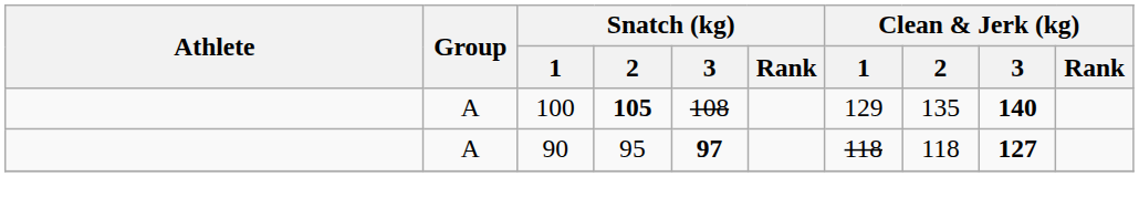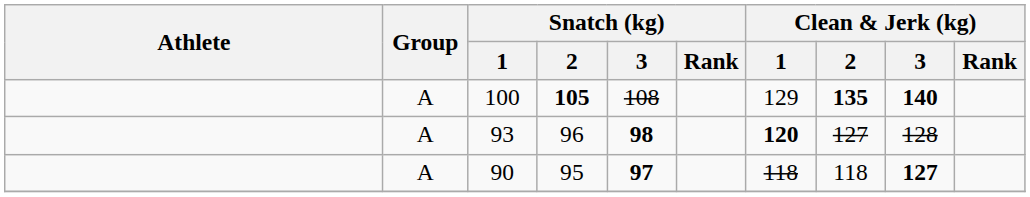 <table class = "wikitable sortable" style="text-align:center;">
 <tr>
 <th rowspan=2 class="unsortable" width=250>Athlete</th>
 <th rowspan=2 class="unsortable" width=50>Group</th>
 <th colspan=4>Snatch (kg)</th>
 <th colspan=4>Clean & Jerk (kg)</th>
 </tr>
 <tr>
 <th width=40 class="unsortable">1</th>
 <th width=40 class="unsortable">2</th>
 <th width=40 class="unsortable">3</th>
 <th width=40>Rank</th>
 <th width=40 class="unsortable">1</th>
 <th width=40 class="unsortable">2</th>
 <th width=40 class="unsortable">3</th>
 <th width=40>Rank</th>
 </tr>
 <tr>
 <td align=left></td>
 <td>A</td>
 <td>100</td>
 <td><strong>105</strong></td>
 <td><s>108</s></td>
 <td></td>
 <td>129</td>
-<td>135</td>
+<td><strong>135</strong></td>
 <td><strong>140</strong></td>
+<td></td>
+</tr>
+<tr>
+<td align=left></td>
+<td>A</td>
+<td>93</td>
+<td>96</td>
+<td><strong>98</strong></td>
+<td></td>
+<td><strong>120</strong></td>
+<td><s>127</s></td>
+<td><s>128</s></td>
 <td></td>
 </tr>
 <tr>
 <td align=left></td>
 <td>A</td>
 <td>90</td>
 <td>95</td>
 <td><strong>97</strong></td>
 <td></td>
 <td><s>118</s></td>
 <td>118</td>
 <td><strong>127</strong></td>
 <td></td>
 </tr>
 <tr>
 </tr>
 </table>
